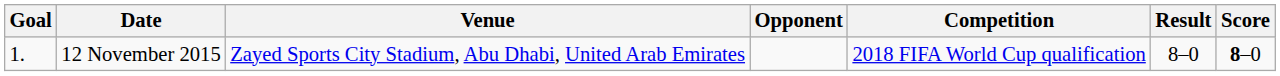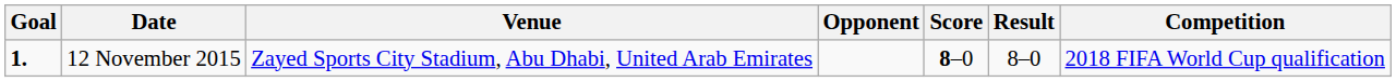 <table class="wikitable plainrowheaders sortable">
 <tr>
 <th>Goal</th>
 <th>Date</th>
 <th>Venue</th>
 <th>Opponent</th>
+<th>Score</th>
+<th>Result</th>
 <th>Competition</th>
-<th>Result</th>
-<th>Score</th>
 </tr>
 <tr>
-<td>1.</td>
+<td><strong>1.</strong></td>
 <td>12 November 2015</td>
 <td><a href='#'>Zayed Sports City Stadium</a>, <a href='#'>Abu Dhabi</a>, <a href='#'>United Arab Emirates</a></td>
 <td></td>
+<td align=center><strong>8</strong>–0</td>
+<td align=center>8–0</td>
 <td><a href='#'>2018 FIFA World Cup qualification</a></td>
-<td align=center>8–0</td>
-<td align=center><strong>8</strong>–0</td>
 </tr>
 </table>
